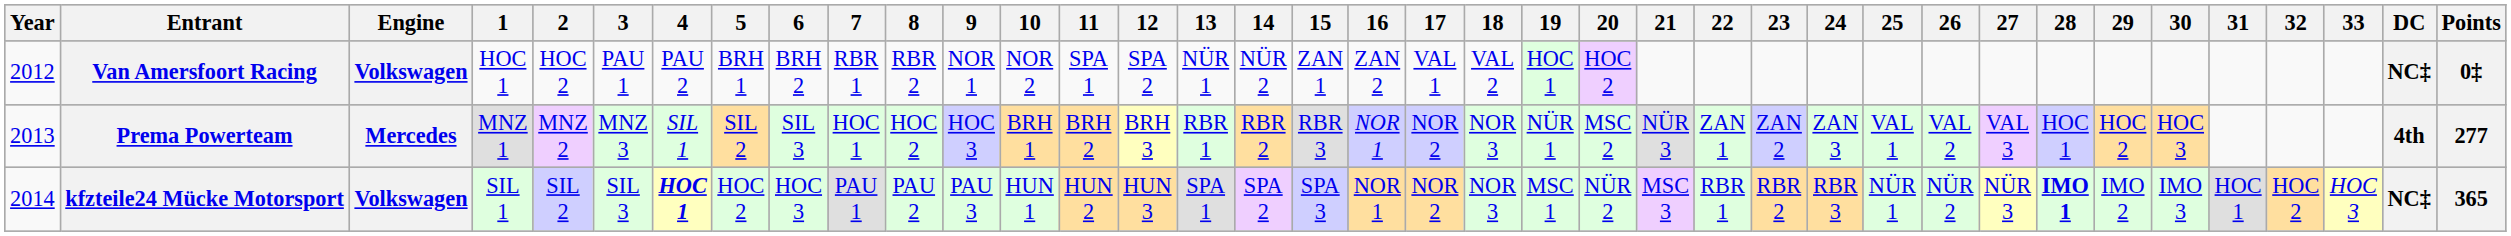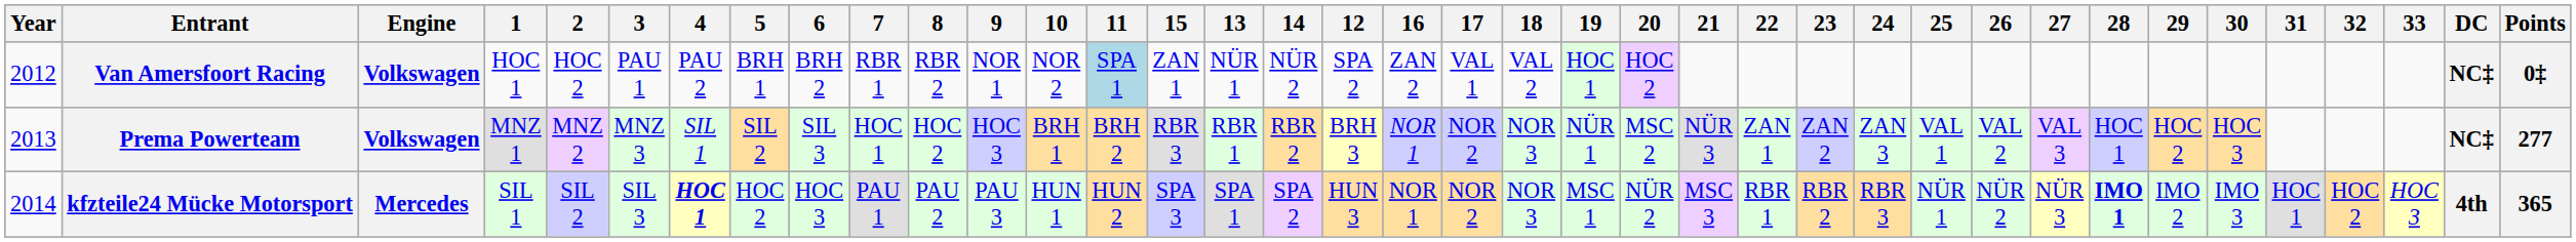 <table class="wikitable" style="text-align:center; font-size:85%">
 <tr>
 <th>Year</th>
 <th>Entrant</th>
 <th>Engine</th>
 <th>1</th>
 <th>2</th>
 <th>3</th>
 <th>4</th>
 <th>5</th>
 <th>6</th>
 <th>7</th>
 <th>8</th>
 <th>9</th>
 <th>10</th>
 <th>11</th>
-<th>12</th>
+<th>15</th>
 <th>13</th>
 <th>14</th>
-<th>15</th>
+<th>12</th>
 <th>16</th>
 <th>17</th>
 <th>18</th>
 <th>19</th>
 <th>20</th>
 <th>21</th>
 <th>22</th>
 <th>23</th>
 <th>24</th>
 <th>25</th>
 <th>26</th>
 <th>27</th>
 <th>28</th>
 <th>29</th>
 <th>30</th>
 <th>31</th>
 <th>32</th>
 <th>33</th>
 <th>DC</th>
 <th>Points</th>
 </tr>
 <tr>
 <td><a href='#'>2012</a></td>
 <th nowrap><a href='#'>Van Amersfoort Racing</a></th>
 <th><a href='#'>Volkswagen</a></th>
 <td><a href='#'>HOC<br>1</a></td>
 <td><a href='#'>HOC<br>2</a></td>
 <td><a href='#'>PAU<br>1</a></td>
 <td><a href='#'>PAU<br>2</a></td>
 <td><a href='#'>BRH<br>1</a></td>
 <td><a href='#'>BRH<br>2</a></td>
 <td><a href='#'>RBR<br>1</a></td>
 <td><a href='#'>RBR<br>2</a></td>
 <td><a href='#'>NOR<br>1</a></td>
 <td><a href='#'>NOR<br>2</a></td>
-<td><a href='#'>SPA<br>1</a></td>
-<td><a href='#'>SPA<br>2</a></td>
+<td style="background: lightblue;"><a href='#'>SPA<br>1</a></td>
+<td><a href='#'>ZAN<br>1</a></td>
 <td><a href='#'>NÜR<br>1</a></td>
 <td><a href='#'>NÜR<br>2</a></td>
-<td><a href='#'>ZAN<br>1</a></td>
+<td><a href='#'>SPA<br>2</a></td>
 <td><a href='#'>ZAN<br>2</a></td>
 <td><a href='#'>VAL<br>1</a></td>
 <td><a href='#'>VAL<br>2</a></td>
 <td style="background:#DFFFDF;"><a href='#'>HOC<br>1</a><br></td>
 <td style="background:#EFCFFF;"><a href='#'>HOC<br>2</a><br></td>
 <td></td>
 <td></td>
 <td></td>
 <td></td>
 <td></td>
 <td></td>
 <td></td>
 <td></td>
 <td></td>
 <td></td>
 <td></td>
 <td></td>
 <td></td>
 <th>NC‡</th>
 <th>0‡</th>
 </tr>
 <tr>
 <td><a href='#'>2013</a></td>
 <th nowrap><a href='#'>Prema Powerteam</a></th>
-<th><a href='#'>Mercedes</a></th>
+<th><a href='#'>Volkswagen</a></th>
 <td style="background:#DFDFDF;"><a href='#'>MNZ<br>1</a><br></td>
 <td style="background:#EFCFFF;"><a href='#'>MNZ<br>2</a><br></td>
 <td style="background:#DFFFDF;"><a href='#'>MNZ<br>3</a><br></td>
 <td style="background:#DFFFDF;"><em><a href='#'>SIL<br>1</a></em><br></td>
 <td style="background:#FFDF9F;"><a href='#'>SIL<br>2</a><br></td>
 <td style="background:#DFFFDF;"><a href='#'>SIL<br>3</a><br></td>
 <td style="background:#DFFFDF;"><a href='#'>HOC<br>1</a><br></td>
 <td style="background:#DFFFDF;"><a href='#'>HOC<br>2</a><br></td>
 <td style="background:#CFCFFF;"><a href='#'>HOC<br>3</a><br></td>
 <td style="background:#FFDF9F;"><a href='#'>BRH<br>1</a><br></td>
 <td style="background:#FFDF9F;"><a href='#'>BRH<br>2</a><br></td>
-<td style="background:#FFFFBF;"><a href='#'>BRH<br>3</a><br></td>
+<td style="background:#DFDFDF;"><a href='#'>RBR<br>3</a><br></td>
 <td style="background:#DFFFDF;"><a href='#'>RBR<br>1</a><br></td>
 <td style="background:#FFDF9F;"><a href='#'>RBR<br>2</a><br></td>
-<td style="background:#DFDFDF;"><a href='#'>RBR<br>3</a><br></td>
+<td style="background:#FFFFBF;"><a href='#'>BRH<br>3</a><br></td>
 <td style="background:#CFCFFF;"><em><a href='#'>NOR<br>1</a></em><br></td>
 <td style="background:#CFCFFF;"><a href='#'>NOR<br>2</a><br></td>
 <td style="background:#DFFFDF;"><a href='#'>NOR<br>3</a><br></td>
 <td style="background:#DFFFDF;"><a href='#'>NÜR<br>1</a><br></td>
 <td style="background:#DFFFDF;"><a href='#'>MSC<br>2</a><br></td>
 <td style="background:#DFDFDF;"><a href='#'>NÜR<br>3</a><br></td>
 <td style="background:#DFFFDF;"><a href='#'>ZAN<br>1</a><br></td>
 <td style="background:#CFCFFF;"><a href='#'>ZAN<br>2</a><br></td>
 <td style="background:#DFFFDF;"><a href='#'>ZAN<br>3</a><br></td>
 <td style="background:#DFFFDF;"><a href='#'>VAL<br>1</a><br></td>
 <td style="background:#DFFFDF;"><a href='#'>VAL<br>2</a><br></td>
 <td style="background:#EFCFFF;"><a href='#'>VAL<br>3</a><br></td>
 <td style="background:#CFCFFF;"><a href='#'>HOC<br>1</a><br></td>
 <td style="background:#FFDF9F;"><a href='#'>HOC<br>2</a><br></td>
 <td style="background:#FFDF9F;"><a href='#'>HOC<br>3</a><br></td>
 <td></td>
 <td></td>
 <td></td>
-<th>4th</th>
+<th>NC‡</th>
 <th>277</th>
 </tr>
 <tr>
 <td><a href='#'>2014</a></td>
 <th nowrap><a href='#'>kfzteile24 Mücke Motorsport</a></th>
-<th><a href='#'>Volkswagen</a></th>
+<th><a href='#'>Mercedes</a></th>
 <td style="background:#DFFFDF;"><a href='#'>SIL<br>1</a><br></td>
 <td style="background:#CFCFFF;"><a href='#'>SIL<br>2</a><br></td>
 <td style="background:#DFFFDF;"><a href='#'>SIL<br>3</a><br></td>
 <td style="background:#FFFFBF;"><strong><em><a href='#'>HOC<br>1</a></em></strong><br></td>
 <td style="background:#DFFFDF;"><a href='#'>HOC<br>2</a><br></td>
 <td style="background:#DFFFDF;"><a href='#'>HOC<br>3</a><br></td>
 <td style="background:#DFDFDF;"><a href='#'>PAU<br>1</a><br></td>
 <td style="background:#DFFFDF;"><a href='#'>PAU<br>2</a><br></td>
 <td style="background:#DFFFDF;"><a href='#'>PAU<br>3</a><br></td>
 <td style="background:#DFFFDF;"><a href='#'>HUN<br>1</a><br></td>
 <td style="background:#FFDF9F;"><a href='#'>HUN<br>2</a><br></td>
-<td style="background:#FFDF9F;"><a href='#'>HUN<br>3</a><br></td>
+<td style="background:#CFCFFF;"><a href='#'>SPA<br>3</a><br></td>
 <td style="background:#DFDFDF;"><a href='#'>SPA<br>1</a><br></td>
 <td style="background:#EFCFFF;"><a href='#'>SPA<br>2</a><br></td>
-<td style="background:#CFCFFF;"><a href='#'>SPA<br>3</a><br></td>
+<td style="background:#FFDF9F;"><a href='#'>HUN<br>3</a><br></td>
 <td style="background:#FFDF9F;"><a href='#'>NOR<br>1</a><br></td>
 <td style="background:#FFDF9F;"><a href='#'>NOR<br>2</a><br></td>
 <td style="background:#DFFFDF;"><a href='#'>NOR<br>3</a><br></td>
 <td style="background:#DFFFDF;"><a href='#'>MSC<br>1</a><br></td>
 <td style="background:#DFFFDF;"><a href='#'>NÜR<br>2</a><br></td>
 <td style="background:#EFCFFF;"><a href='#'>MSC<br>3</a><br></td>
 <td style="background:#DFFFDF;"><a href='#'>RBR<br>1</a><br></td>
 <td style="background:#FFDF9F;"><a href='#'>RBR<br>2</a><br></td>
 <td style="background:#FFDF9F;"><a href='#'>RBR<br>3</a><br></td>
 <td style="background:#DFFFDF;"><a href='#'>NÜR<br>1</a><br></td>
 <td style="background:#DFFFDF;"><a href='#'>NÜR<br>2</a><br></td>
 <td style="background:#FFFFBF;"><a href='#'>NÜR<br>3</a><br></td>
 <td style="background:#DFFFDF;"><strong><a href='#'>IMO<br>1</a><br></strong></td>
 <td style="background:#DFFFDF;"><a href='#'>IMO<br>2</a><br></td>
 <td style="background:#DFFFDF;"><a href='#'>IMO<br>3</a><br></td>
 <td style="background:#DFDFDF;"><a href='#'>HOC<br>1</a><br></td>
 <td style="background:#FFDF9F;"><a href='#'>HOC<br>2</a><br></td>
 <td style="background:#FFFFBF;"><em><a href='#'>HOC<br>3</a></em><br></td>
-<th>NC‡</th>
+<th>4th</th>
 <th>365</th>
 </tr>
 </table>
